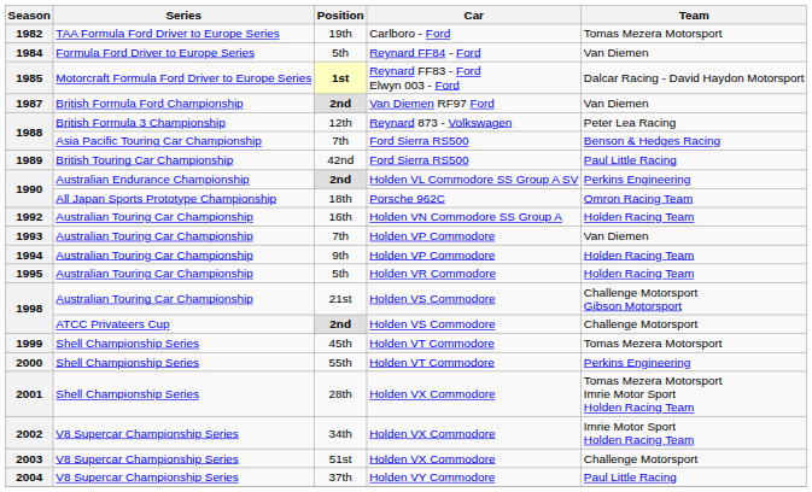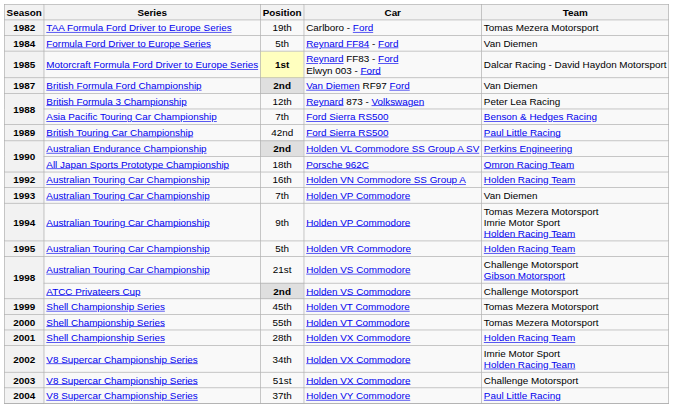 <table class="wikitable" style="font-size: 95%;">
 <tr>
 <th>Season</th>
 <th>Series</th>
 <th>Position</th>
 <th>Car</th>
 <th>Team</th>
 </tr>
 <tr>
 <th>1982</th>
 <td><a href='#'>TAA Formula Ford Driver to Europe Series</a></td>
 <td align="center">19th</td>
 <td>Carlboro - <a href='#'>Ford</a></td>
 <td>Tomas Mezera Motorsport</td>
 </tr>
 <tr>
 <th>1984</th>
 <td><a href='#'>Formula Ford Driver to Europe Series</a></td>
 <td align="center">5th</td>
 <td><a href='#'>Reynard FF84</a> - <a href='#'>Ford</a></td>
 <td>Van Diemen</td>
 </tr>
 <tr>
 <th>1985</th>
 <td><a href='#'>Motorcraft Formula Ford Driver to Europe Series</a></td>
 <td align="center" style="background:#ffffbf;"><strong>1st</strong></td>
 <td><a href='#'>Reynard</a> FF83 - <a href='#'>Ford</a> <br> Elwyn 003 - <a href='#'>Ford</a></td>
 <td>Dalcar Racing - David Haydon Motorsport</td>
 </tr>
 <tr>
 <th>1987</th>
 <td><a href='#'>British Formula Ford Championship</a></td>
 <td align="center" style="background:#dfdfdf;"><strong>2nd</strong></td>
 <td><a href='#'>Van Diemen</a> RF97 <a href='#'>Ford</a></td>
 <td>Van Diemen</td>
 </tr>
 <tr>
 <th rowspan=2>1988</th>
 <td><a href='#'>British Formula 3 Championship</a></td>
 <td align="center">12th</td>
 <td><a href='#'>Reynard</a> 873 - <a href='#'>Volkswagen</a></td>
 <td>Peter Lea Racing</td>
 </tr>
 <tr>
 <td><a href='#'>Asia Pacific Touring Car Championship</a></td>
 <td align="center">7th</td>
 <td><a href='#'>Ford Sierra RS500</a></td>
 <td><a href='#'>Benson & Hedges Racing</a></td>
 </tr>
 <tr>
 <th>1989</th>
 <td><a href='#'>British Touring Car Championship</a></td>
 <td align="center">42nd</td>
 <td><a href='#'>Ford Sierra RS500</a></td>
 <td><a href='#'>Paul Little Racing</a></td>
 </tr>
 <tr>
 <th rowspan=2>1990</th>
 <td><a href='#'>Australian Endurance Championship</a></td>
 <td align="center" style="background:#dfdfdf;"><strong>2nd</strong></td>
 <td><a href='#'>Holden VL Commodore SS Group A SV</a></td>
 <td><a href='#'>Perkins Engineering</a></td>
 </tr>
 <tr>
 <td><a href='#'>All Japan Sports Prototype Championship</a></td>
 <td align="center">18th</td>
 <td><a href='#'>Porsche 962C</a></td>
 <td><a href='#'>Omron Racing Team</a></td>
 </tr>
 <tr>
 <th>1992</th>
 <td><a href='#'>Australian Touring Car Championship</a></td>
 <td align="center">16th</td>
 <td><a href='#'>Holden VN Commodore SS Group A</a></td>
 <td><a href='#'>Holden Racing Team</a></td>
 </tr>
 <tr>
 <th>1993</th>
 <td><a href='#'>Australian Touring Car Championship</a></td>
 <td align="center">7th</td>
 <td><a href='#'>Holden VP Commodore</a></td>
 <td>Van Diemen</td>
 </tr>
 <tr>
 <th>1994</th>
 <td><a href='#'>Australian Touring Car Championship</a></td>
 <td align="center">9th</td>
 <td><a href='#'>Holden VP Commodore</a></td>
-<td><a href='#'>Holden Racing Team</a></td>
+<td>Tomas Mezera Motorsport<br>Imrie Motor Sport<br><a href='#'>Holden Racing Team</a></td>
 </tr>
 <tr>
 <th>1995</th>
 <td><a href='#'>Australian Touring Car Championship</a></td>
 <td align="center">5th</td>
 <td><a href='#'>Holden VR Commodore</a></td>
 <td><a href='#'>Holden Racing Team</a></td>
 </tr>
 <tr>
 <th rowspan=2>1998</th>
 <td><a href='#'>Australian Touring Car Championship</a></td>
 <td align="center">21st</td>
 <td><a href='#'>Holden VS Commodore</a></td>
 <td>Challenge Motorsport<br><a href='#'>Gibson Motorsport</a></td>
 </tr>
 <tr>
 <td><a href='#'>ATCC Privateers Cup</a></td>
 <td align="center" style="background:#dfdfdf;"><strong>2nd</strong></td>
 <td><a href='#'>Holden VS Commodore</a></td>
 <td>Challenge Motorsport</td>
 </tr>
 <tr>
 <th>1999</th>
 <td><a href='#'>Shell Championship Series</a></td>
 <td align="center">45th</td>
 <td><a href='#'>Holden VT Commodore</a></td>
 <td>Tomas Mezera Motorsport</td>
 </tr>
 <tr>
 <th>2000</th>
 <td><a href='#'>Shell Championship Series</a></td>
 <td align="center">55th</td>
 <td><a href='#'>Holden VT Commodore</a></td>
-<td><a href='#'>Perkins Engineering</a></td>
+<td>Tomas Mezera Motorsport</td>
 </tr>
 <tr>
 <th>2001</th>
 <td><a href='#'>Shell Championship Series</a></td>
 <td align="center">28th</td>
 <td><a href='#'>Holden VX Commodore</a></td>
-<td>Tomas Mezera Motorsport<br>Imrie Motor Sport<br><a href='#'>Holden Racing Team</a></td>
+<td><a href='#'>Holden Racing Team</a></td>
 </tr>
 <tr>
 <th>2002</th>
 <td><a href='#'>V8 Supercar Championship Series</a></td>
 <td align="center">34th</td>
 <td><a href='#'>Holden VX Commodore</a></td>
 <td>Imrie Motor Sport<br><a href='#'>Holden Racing Team</a></td>
 </tr>
 <tr>
 <th>2003</th>
 <td><a href='#'>V8 Supercar Championship Series</a></td>
 <td align="center">51st</td>
 <td><a href='#'>Holden VX Commodore</a></td>
 <td>Challenge Motorsport</td>
 </tr>
 <tr>
 <th>2004</th>
 <td><a href='#'>V8 Supercar Championship Series</a></td>
 <td align="center">37th</td>
 <td><a href='#'>Holden VY Commodore</a></td>
 <td><a href='#'>Paul Little Racing</a></td>
 </tr>
 <tr>
 </tr>
 </table>
